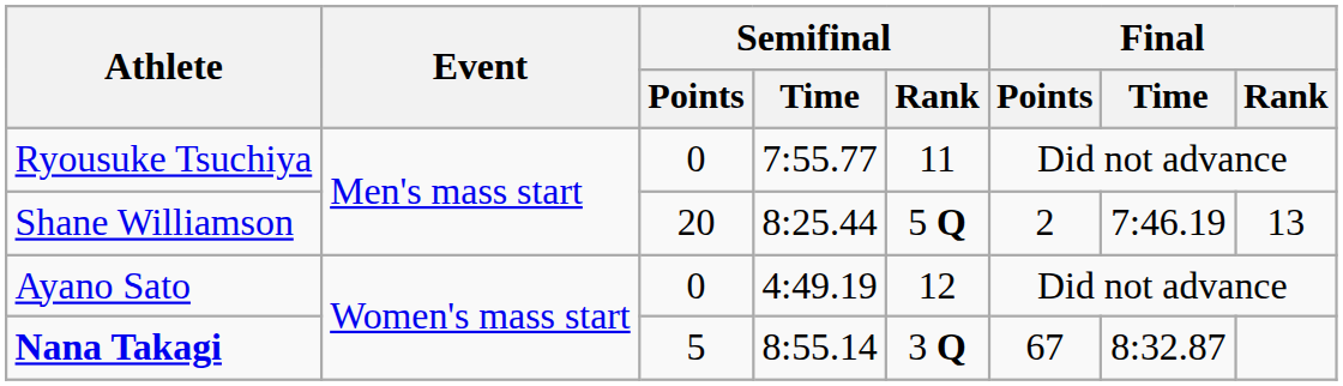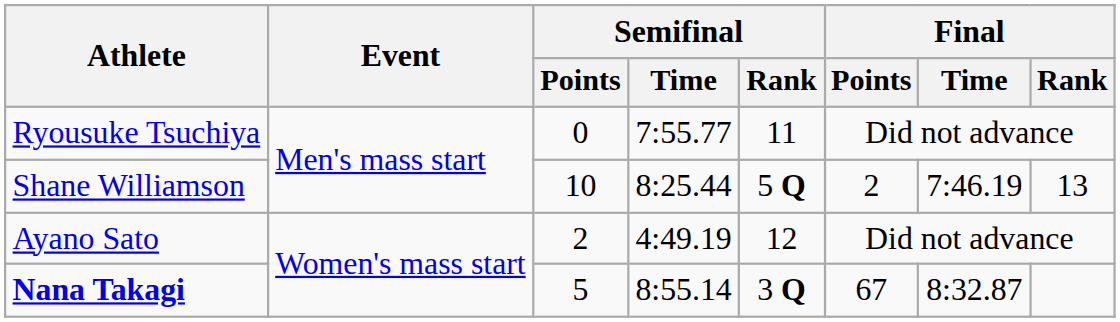 <table class="wikitable" style="font-size:90%">
 <tr>
 <th rowspan=2>Athlete</th>
 <th rowspan=2>Event</th>
 <th colspan="3">Semifinal</th>
 <th colspan="3">Final</th>
 </tr>
 <tr style="font-size:95%">
 <th>Points</th>
 <th>Time</th>
 <th>Rank</th>
 <th>Points</th>
 <th>Time</th>
 <th>Rank</th>
 </tr>
 <tr align=center>
 <td align=left><a href='#'>Ryousuke Tsuchiya</a></td>
 <td align=left rowspan=2><a href='#'>Men's mass start</a></td>
 <td>0</td>
 <td>7:55.77</td>
 <td>11</td>
 <td colspan=3>Did not advance</td>
 </tr>
 <tr align=center>
 <td align=left><a href='#'>Shane Williamson</a></td>
-<td>20</td>
+<td>10</td>
 <td>8:25.44</td>
 <td>5 <strong>Q</strong></td>
 <td>2</td>
 <td>7:46.19</td>
 <td>13</td>
 </tr>
 <tr align=center>
 <td align=left><a href='#'>Ayano Sato</a></td>
 <td align=left rowspan=2><a href='#'>Women's mass start</a></td>
-<td>0</td>
+<td>2</td>
 <td>4:49.19</td>
 <td>12</td>
 <td colspan=3>Did not advance</td>
 </tr>
 <tr align=center>
 <td align=left><strong><a href='#'>Nana Takagi</a></strong></td>
 <td>5</td>
 <td>8:55.14</td>
 <td>3 <strong>Q</strong></td>
 <td>67</td>
 <td>8:32.87</td>
 <td></td>
 </tr>
 </table>
